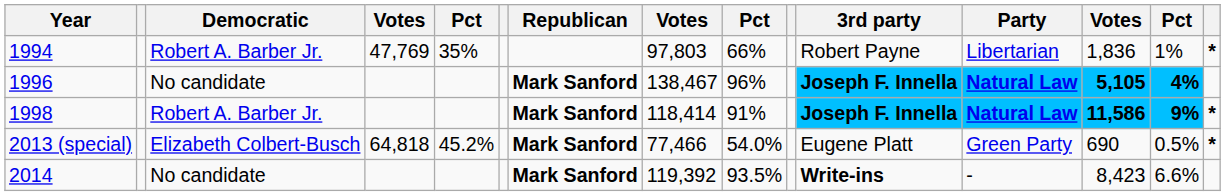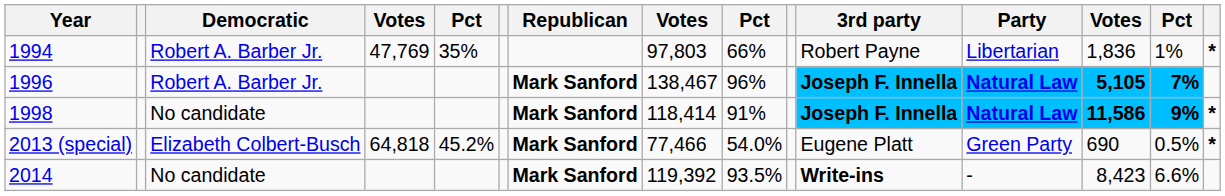 <table class="wikitable" style="margin:0.5em ; font-size:95%">
 <tr>
 <th>Year</th>
 <th></th>
 <th>Democratic</th>
 <th>Votes</th>
 <th>Pct</th>
 <th></th>
 <th>Republican</th>
 <th>Votes</th>
 <th>Pct</th>
 <th></th>
 <th>3rd party</th>
 <th>Party</th>
 <th>Votes</th>
 <th>Pct</th>
 <th></th>
 </tr>
 <tr>
 <td><a href='#'>1994</a></td>
 <td></td>
 <td><a href='#'>Robert A. Barber Jr.</a></td>
 <td>47,769</td>
 <td>35%</td>
 <td></td>
 <td></td>
 <td>97,803</td>
 <td>66%</td>
 <td></td>
 <td>Robert Payne</td>
 <td><a href='#'>Libertarian</a></td>
 <td>1,836</td>
 <td>1%</td>
 <td><strong>*</strong></td>
 </tr>
 <tr>
 <td><a href='#'>1996</a></td>
 <td></td>
-<td>No candidate</td>
+<td><a href='#'>Robert A. Barber Jr.</a></td>
 <td></td>
 <td></td>
 <td></td>
 <td><strong>Mark Sanford</strong></td>
 <td>138,467</td>
 <td>96%</td>
 <td></td>
 <th style="background:#00bfff; ">Joseph F. Innella</th>
 <th style="background:#00bfff; "><a href='#'>Natural Law</a></th>
 <th style="background:#00bfff; text-align:right;">5,105</th>
-<th style="background:#00bfff; text-align:right;">4%</th>
+<th style="background:#00bfff; text-align:right;">7%</th>
 <td></td>
 </tr>
 <tr>
 <td><a href='#'>1998</a></td>
 <td></td>
-<td><a href='#'>Robert A. Barber Jr.</a></td>
+<td>No candidate</td>
 <td></td>
 <td></td>
 <td></td>
 <td><strong>Mark Sanford</strong></td>
 <td>118,414</td>
 <td>91%</td>
 <td></td>
 <th style="background:#00bfff; ">Joseph F. Innella</th>
 <th style="background:#00bfff; "><a href='#'>Natural Law</a></th>
 <th style="background:#00bfff; text-align:right;">11,586</th>
 <th style="background:#00bfff; text-align:right;">9%</th>
 <td><strong>*</strong></td>
 </tr>
 <tr>
 <td><a href='#'>2013 (special)</a></td>
 <td></td>
 <td><a href='#'>Elizabeth Colbert-Busch</a></td>
 <td>64,818</td>
 <td>45.2%</td>
 <td></td>
 <td><strong>Mark Sanford</strong></td>
 <td>77,466</td>
 <td>54.0%</td>
 <td></td>
 <td>Eugene Platt</td>
 <td><a href='#'>Green Party</a></td>
 <td>690</td>
 <td>0.5%</td>
 <td><strong>*</strong></td>
 </tr>
 <tr>
 <td><a href='#'>2014</a></td>
 <td></td>
 <td>No candidate</td>
 <td></td>
 <td></td>
 <td></td>
 <td><strong>Mark Sanford</strong></td>
 <td>119,392</td>
 <td>93.5%</td>
 <td></td>
 <td><strong>Write-ins</strong></td>
 <td>-</td>
 <td align="right">8,423</td>
 <td>6.6%</td>
 </tr>
 </table>
